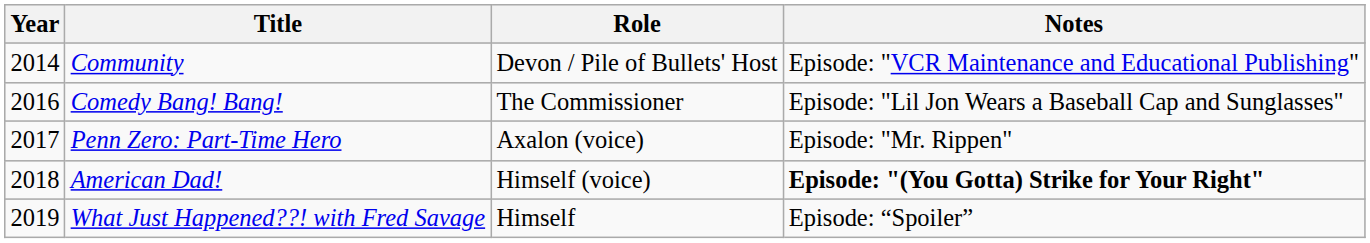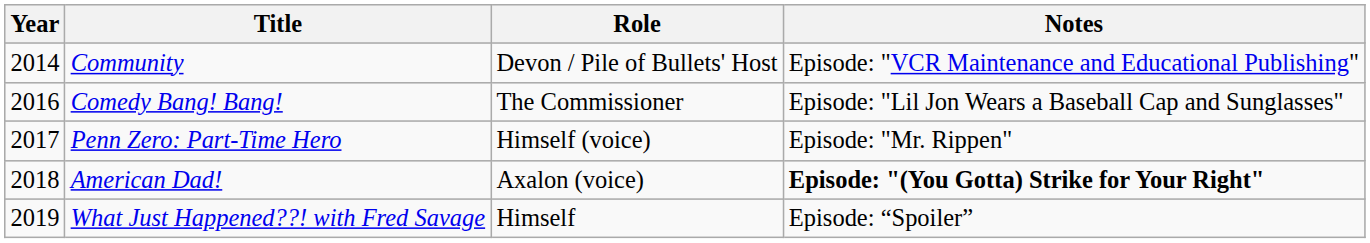 <table class="wikitable sortable">
 <tr>
 <th>Year</th>
 <th>Title</th>
 <th>Role</th>
 <th>Notes</th>
 </tr>
 <tr>
 <td>2014</td>
 <td><em><a href='#'>Community</a></em></td>
 <td>Devon / Pile of Bullets' Host</td>
 <td>Episode: "<a href='#'>VCR Maintenance and Educational Publishing</a>"</td>
 </tr>
 <tr>
 <td>2016</td>
 <td><em><a href='#'>Comedy Bang! Bang!</a></em></td>
 <td>The Commissioner</td>
 <td>Episode: "Lil Jon Wears a Baseball Cap and Sunglasses"</td>
 </tr>
 <tr>
 <td>2017</td>
 <td><em><a href='#'>Penn Zero: Part-Time Hero</a></em></td>
-<td>Axalon (voice)</td>
+<td>Himself (voice)</td>
 <td>Episode: "Mr. Rippen"</td>
 </tr>
 <tr>
 <td>2018</td>
 <td><em><a href='#'>American Dad!</a></em></td>
-<td>Himself (voice)</td>
+<td>Axalon (voice)</td>
 <td><strong>Episode: "(You Gotta) Strike for Your Right"</strong></td>
 </tr>
 <tr>
 <td>2019</td>
 <td><em><a href='#'>What Just Happened??! with Fred Savage</a></em></td>
 <td>Himself</td>
 <td>Episode: “Spoiler”</td>
 </tr>
 </table>
